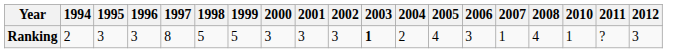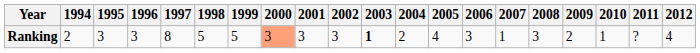 <table class="wikitable">
 <tr>
 <th>Year</th>
 <th>1994</th>
 <th>1995</th>
 <th>1996</th>
 <th>1997</th>
 <th>1998</th>
 <th>1999</th>
 <th>2000</th>
 <th>2001</th>
 <th>2002</th>
 <th>2003</th>
 <th>2004</th>
 <th>2005</th>
 <th>2006</th>
 <th>2007</th>
 <th>2008</th>
+<th>2009</th>
 <th>2010</th>
 <th>2011</th>
 <th>2012</th>
 </tr>
 <tr>
 <th scope="row">Ranking</th>
 <td>2</td>
 <td>3</td>
 <td>3</td>
 <td>8</td>
 <td>5</td>
 <td>5</td>
-<td>3</td>
+<td style="background: lightsalmon;">3</td>
 <td>3</td>
 <td>3</td>
 <td><strong>1</strong></td>
 <td>2</td>
 <td>4</td>
 <td>3</td>
 <td>1</td>
-<td>4</td>
+<td>3</td>
+<td>2</td>
 <td>1</td>
 <td>?</td>
-<td>3</td>
+<td>4</td>
 </tr>
 </table>
